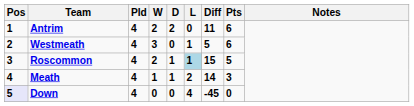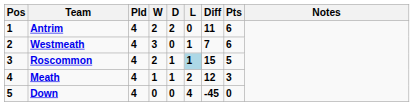 <table class="wikitable" style="text-align: centre;">
 <tr>
 <th width=20>Pos</th>
 <th width=150>Team</th>
 <th width=20>Pld</th>
 <th width=20>W</th>
 <th width=20>D</th>
 <th width=20>L</th>
 <th width=20>Diff</th>
 <th width=20>Pts</th>
 <th width=250>Notes</th>
 </tr>
 <tr style>
 <td><strong>1</strong></td>
 <td align=left><strong> <a href='#'>Antrim</a> </strong></td>
 <td><strong>4</strong></td>
 <td><strong>2</strong></td>
 <td><strong>2</strong></td>
 <td><strong>0</strong></td>
 <td><strong>11</strong></td>
 <td><strong>6</strong></td>
 </tr>
 <tr>
 <td><strong>2</strong></td>
 <td align=left><strong> <a href='#'>Westmeath</a> </strong></td>
 <td><strong>4</strong></td>
 <td><strong>3</strong></td>
 <td><strong>0</strong></td>
 <td><strong>1</strong></td>
-<td><strong>5</strong></td>
+<td><strong>7</strong></td>
 <td><strong>6</strong></td>
 </tr>
 <tr>
 <td><strong>3</strong></td>
 <td align=left><strong> <a href='#'>Roscommon</a> </strong></td>
 <td><strong>4</strong></td>
 <td><strong>2</strong></td>
 <td><strong>1</strong></td>
 <td style="background: lightblue;"><strong>1</strong></td>
 <td><strong>15</strong></td>
 <td><strong>5</strong></td>
 </tr>
 <tr>
 <td><strong>4</strong></td>
 <td align=left><strong> <a href='#'>Meath</a> </strong></td>
 <td><strong>4</strong></td>
 <td><strong>1</strong></td>
 <td><strong>1</strong></td>
 <td><strong>2</strong></td>
-<td><strong>14</strong></td>
+<td><strong>12</strong></td>
 <td><strong>3</strong></td>
 </tr>
 <tr>
-<td style="background: lavender;"><strong>5</strong></td>
+<td><strong>5</strong></td>
 <td align=left><strong> <a href='#'>Down</a> </strong></td>
 <td><strong>4</strong></td>
 <td><strong>0</strong></td>
 <td><strong>0</strong></td>
 <td><strong>4</strong></td>
 <td><strong>-45</strong></td>
 <td><strong>0</strong></td>
 </tr>
 </table>
